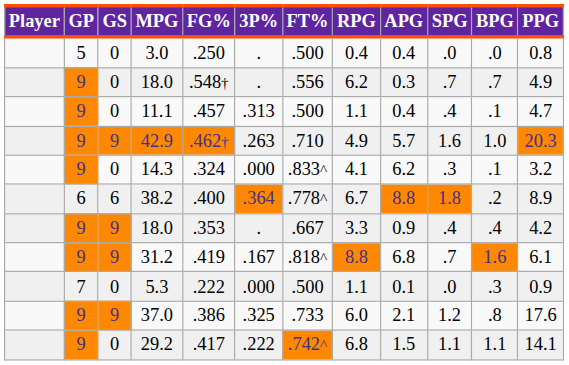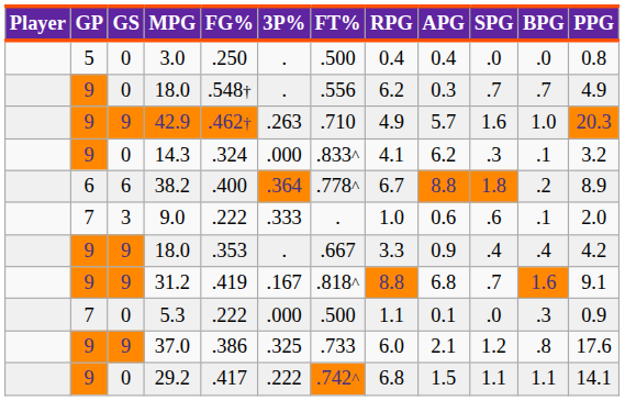 <table class="wikitable sortable" style="text-align:right;">
 <tr>
 <th style="background:#5F249F; color:#FFFFFF; border-top:#FE5000 3px solid; border-bottom:#FE5000 3px solid;">Player</th>
 <th style="background:#5F249F; color:#FFFFFF; border-top:#FE5000 3px solid; border-bottom:#FE5000 3px solid;">GP</th>
 <th style="background:#5F249F; color:#FFFFFF; border-top:#FE5000 3px solid; border-bottom:#FE5000 3px solid;">GS</th>
 <th style="background:#5F249F; color:#FFFFFF; border-top:#FE5000 3px solid; border-bottom:#FE5000 3px solid;">MPG</th>
 <th style="background:#5F249F; color:#FFFFFF; border-top:#FE5000 3px solid; border-bottom:#FE5000 3px solid;">FG%</th>
 <th style="background:#5F249F; color:#FFFFFF; border-top:#FE5000 3px solid; border-bottom:#FE5000 3px solid;">3P%</th>
 <th style="background:#5F249F; color:#FFFFFF; border-top:#FE5000 3px solid; border-bottom:#FE5000 3px solid;">FT%</th>
 <th style="background:#5F249F; color:#FFFFFF; border-top:#FE5000 3px solid; border-bottom:#FE5000 3px solid;">RPG</th>
 <th style="background:#5F249F; color:#FFFFFF; border-top:#FE5000 3px solid; border-bottom:#FE5000 3px solid;">APG</th>
 <th style="background:#5F249F; color:#FFFFFF; border-top:#FE5000 3px solid; border-bottom:#FE5000 3px solid;">SPG</th>
 <th style="background:#5F249F; color:#FFFFFF; border-top:#FE5000 3px solid; border-bottom:#FE5000 3px solid;">BPG</th>
 <th style="background:#5F249F; color:#FFFFFF; border-top:#FE5000 3px solid; border-bottom:#FE5000 3px solid;">PPG</th>
 </tr>
 <tr align="center" bgcolor="">
 <td></td>
 <td>5</td>
 <td>0</td>
 <td>3.0</td>
 <td>.250</td>
 <td>.</td>
 <td>.500</td>
 <td>0.4</td>
 <td>0.4</td>
 <td>.0</td>
 <td>.0</td>
 <td>0.8</td>
 </tr>
 <tr align="center" bgcolor="#f0f0f0">
 <td></td>
 <td style="background:#FF8800;color:#423189;">9</td>
 <td>0</td>
 <td>18.0</td>
 <td>.548<small>†</small></td>
 <td>.</td>
 <td>.556</td>
 <td>6.2</td>
 <td>0.3</td>
 <td>.7</td>
 <td>.7</td>
 <td>4.9</td>
 </tr>
-<tr align="center" bgcolor="">
-<td></td>
-<td style="background:#FF8800;color:#423189;">9</td>
-<td>0</td>
-<td>11.1</td>
-<td>.457</td>
-<td>.313</td>
-<td>.500</td>
-<td>1.1</td>
-<td>0.4</td>
-<td>.4</td>
-<td>.1</td>
-<td>4.7</td>
-</tr>
 <tr align="center" bgcolor="#f0f0f0">
 <td></td>
 <td style="background:#FF8800;color:#423189;">9</td>
 <td style="background:#FF8800;color:#423189;">9</td>
 <td style="background:#FF8800;color:#423189;">42.9</td>
 <td style="background:#FF8800;color:#423189;">.462<small>†</small></td>
 <td>.263</td>
 <td>.710</td>
 <td>4.9</td>
 <td>5.7</td>
 <td>1.6</td>
 <td>1.0</td>
 <td style="background:#FF8800;color:#423189;">20.3</td>
 </tr>
 <tr align="center" bgcolor="">
 <td></td>
 <td style="background:#FF8800;color:#423189;">9</td>
 <td>0</td>
 <td>14.3</td>
 <td>.324</td>
 <td>.000</td>
 <td>.833<small>^</small></td>
 <td>4.1</td>
 <td>6.2</td>
 <td>.3</td>
 <td>.1</td>
 <td>3.2</td>
 </tr>
 <tr align="center" bgcolor="#f0f0f0">
 <td></td>
 <td>6</td>
 <td>6</td>
 <td>38.2</td>
 <td>.400</td>
 <td style="background:#FF8800;color:#423189;">.364</td>
 <td>.778<small>^</small></td>
 <td>6.7</td>
 <td style="background:#FF8800;color:#423189;">8.8</td>
 <td style="background:#FF8800;color:#423189;">1.8</td>
 <td>.2</td>
 <td>8.9</td>
 </tr>
+<tr align="center" bgcolor="">
+<td></td>
+<td>7</td>
+<td>3</td>
+<td>9.0</td>
+<td>.222</td>
+<td>.333</td>
+<td>.</td>
+<td>1.0</td>
+<td>0.6</td>
+<td>.6</td>
+<td>.1</td>
+<td>2.0</td>
+</tr>
 <tr align="center" bgcolor="#f0f0f0">
 <td></td>
 <td style="background:#FF8800;color:#423189;">9</td>
 <td style="background:#FF8800;color:#423189;">9</td>
 <td>18.0</td>
 <td>.353</td>
 <td>.</td>
 <td>.667</td>
 <td>3.3</td>
 <td>0.9</td>
 <td>.4</td>
 <td>.4</td>
 <td>4.2</td>
 </tr>
 <tr align="center" bgcolor="">
 <td></td>
 <td style="background:#FF8800;color:#423189;">9</td>
 <td style="background:#FF8800;color:#423189;">9</td>
 <td>31.2</td>
 <td>.419</td>
 <td>.167</td>
 <td>.818<small>^</small></td>
 <td style="background:#FF8800;color:#423189;">8.8</td>
 <td>6.8</td>
 <td>.7</td>
 <td style="background:#FF8800;color:#423189;">1.6</td>
-<td>6.1</td>
+<td>9.1</td>
 </tr>
 <tr align="center" bgcolor="#f0f0f0">
 <td></td>
 <td>7</td>
 <td>0</td>
 <td>5.3</td>
 <td>.222</td>
 <td>.000</td>
 <td>.500</td>
 <td>1.1</td>
 <td>0.1</td>
 <td>.0</td>
 <td>.3</td>
 <td>0.9</td>
 </tr>
 <tr align="center" bgcolor="">
 <td></td>
 <td style="background:#FF8800;color:#423189;">9</td>
 <td style="background:#FF8800;color:#423189;">9</td>
 <td>37.0</td>
 <td>.386</td>
 <td>.325</td>
 <td>.733</td>
 <td>6.0</td>
 <td>2.1</td>
 <td>1.2</td>
 <td>.8</td>
 <td>17.6</td>
 </tr>
 <tr align="center" bgcolor="#f0f0f0">
 <td></td>
 <td style="background:#FF8800;color:#423189;">9</td>
 <td>0</td>
 <td>29.2</td>
 <td>.417</td>
 <td>.222</td>
 <td style="background:#FF8800;color:#423189;">.742<small>^</small></td>
 <td>6.8</td>
 <td>1.5</td>
 <td>1.1</td>
 <td>1.1</td>
 <td>14.1</td>
 </tr>
 </table>
